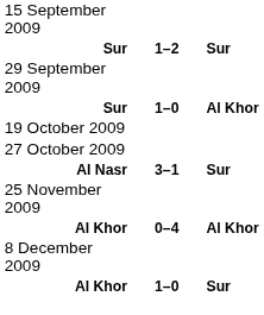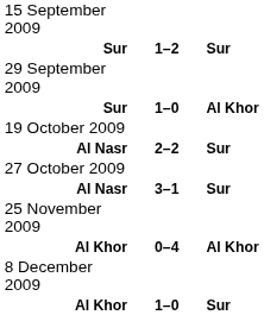 <table width=100% cellspacing=1>
 <tr>
 <th width=20%></th>
 <th width=12%></th>
 <th width=20%></th>
 <th></th>
 </tr>
 <tr>
 <td>15 September 2009</td>
 </tr>
 <tr style=font-size:90%>
 <td align=right><strong>Sur</strong></td>
 <td align=center><strong>1–2</strong></td>
 <td><strong>Sur</strong></td>
 <td></td>
 <td></td>
 </tr>
 <tr>
 <td>29 September 2009</td>
 </tr>
 <tr style=font-size:90%>
 <td align=right><strong>Sur</strong></td>
 <td align=center><strong>1–0</strong></td>
 <td><strong>Al Khor</strong></td>
 <td></td>
 <td></td>
 </tr>
 <tr>
 <td>19 October 2009</td>
+</tr>
+<tr style=font-size:90%>
+<td align=right><strong>Al Nasr</strong></td>
+<td align=center><strong>2–2</strong></td>
+<td><strong>Sur</strong></td>
+<td></td>
+<td></td>
 </tr>
 <tr>
 <td>27 October 2009</td>
 </tr>
 <tr style=font-size:90%>
 <td align=right><strong>Al Nasr</strong></td>
 <td align=center><strong>3–1</strong></td>
 <td><strong>Sur</strong></td>
 <td></td>
 <td></td>
 </tr>
 <tr>
 <td>25 November 2009</td>
 </tr>
 <tr style=font-size:90%>
 <td align=right><strong>Al Khor</strong></td>
 <td align=center><strong>0–4</strong></td>
 <td><strong>Al Khor</strong></td>
 <td></td>
 <td></td>
 </tr>
 <tr>
 <td>8 December 2009</td>
 </tr>
 <tr style=font-size:90%>
 <td align=right><strong>Al Khor</strong></td>
 <td align=center><strong>1–0</strong></td>
 <td><strong>Sur</strong></td>
 <td></td>
 <td></td>
 </tr>
 </table>
